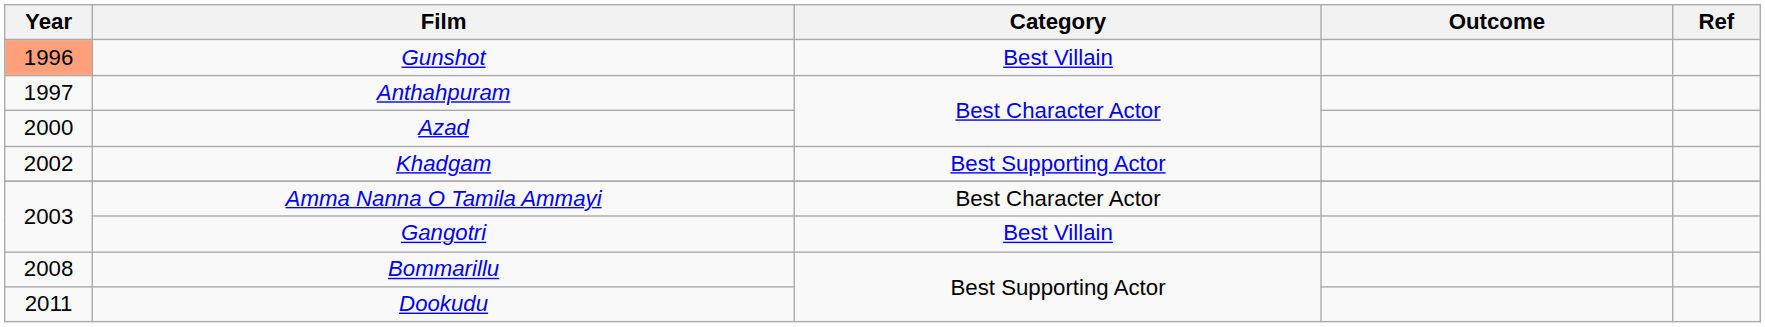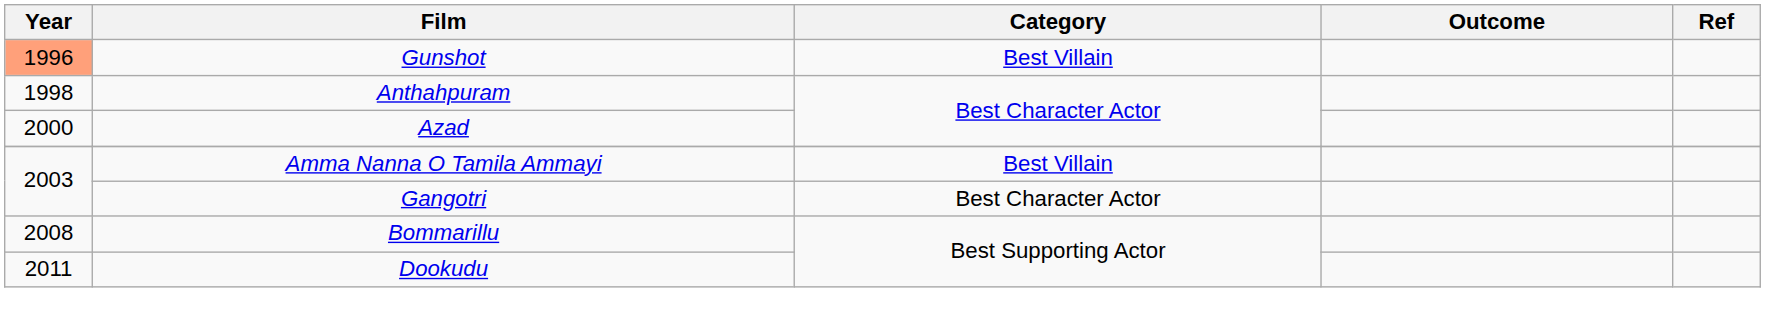 <table class="wikitable" style="width:100%;">
 <tr>
 <th width=5%>Year</th>
 <th style="width:40%;">Film</th>
 <th style="width:30%;">Category</th>
 <th style="width:20%;">Outcome</th>
 <th style="width:5%;">Ref</th>
 </tr>
 <tr>
 <td style="background: lightsalmon; text-align:center;">1996</td>
 <td style="text-align:center;"><em><a href='#'>Gunshot</a></em></td>
 <td style="text-align:center;"><a href='#'>Best Villain</a></td>
 <td></td>
 <td></td>
 </tr>
 <tr>
-<td style="text-align:center;">1997</td>
+<td style="text-align:center;">1998</td>
 <td style="text-align:center;"><em><a href='#'>Anthahpuram</a></em></td>
 <td rowspan="2" style="text-align:center;"><a href='#'>Best Character Actor</a></td>
 <td></td>
 <td></td>
 </tr>
 <tr>
 <td style="text-align:center;">2000</td>
 <td style="text-align:center;"><em><a href='#'>Azad</a></em></td>
 <td></td>
 <td></td>
 </tr>
 <tr>
-<td style="text-align:center;">2002</td>
-<td style="text-align:center;"><em><a href='#'>Khadgam</a></em></td>
-<td style="text-align:center;"><a href='#'>Best Supporting Actor</a></td>
-<td></td>
-<td></td>
-</tr>
-<tr>
 </tr>
 <tr>
 <td rowspan="2" style="text-align:center;">2003</td>
 <td style="text-align:center;"><em><a href='#'>Amma Nanna O Tamila Ammayi</a></em></td>
-<td style="text-align:center;">Best Character Actor</td>
+<td style="text-align:center;"><a href='#'>Best Villain</a></td>
 <td></td>
 <td></td>
 </tr>
 <tr>
 <td style="text-align:center;"><em><a href='#'>Gangotri</a></em></td>
-<td style="text-align:center;"><a href='#'>Best Villain</a></td>
+<td style="text-align:center;">Best Character Actor</td>
 <td></td>
 <td></td>
 </tr>
 <tr>
 <td style="text-align:center;">2008</td>
 <td style="text-align:center;"><em><a href='#'>Bommarillu</a></em></td>
 <td rowspan="2" style="text-align:center;">Best Supporting Actor</td>
 <td></td>
 <td></td>
 </tr>
 <tr>
 <td style="text-align:center;">2011</td>
 <td style="text-align:center;"><em><a href='#'>Dookudu</a></em></td>
 <td></td>
 <td></td>
 </tr>
 </table>
